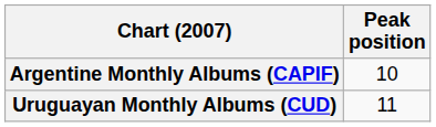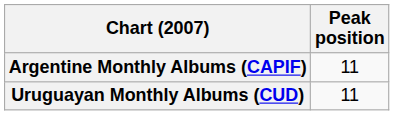 <table class="wikitable sortable plainrowheaders" style="text-align:center;">
 <tr>
 <th scope="col">Chart (2007)</th>
 <th scope="col">Peak<br>position</th>
 </tr>
 <tr>
 <th scope="row">Argentine Monthly Albums (<a href='#'>CAPIF</a>)</th>
-<td>10</td>
+<td>11</td>
 </tr>
 <tr>
 <th scope="row">Uruguayan Monthly Albums (<a href='#'>CUD</a>)</th>
 <td>11</td>
 </tr>
 </table>
